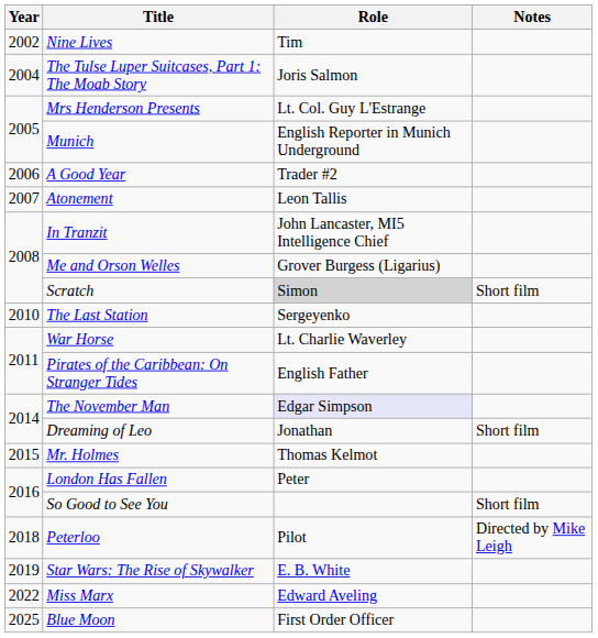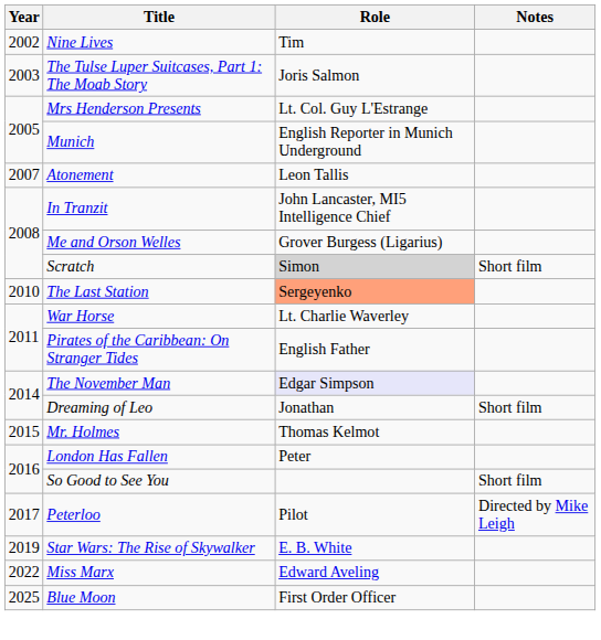 <table class="wikitable sortable">
 <tr>
 <th>Year</th>
 <th>Title</th>
 <th>Role</th>
 <th class="unsortable">Notes</th>
 </tr>
 <tr>
 <td>2002</td>
 <td><em><a href='#'>Nine Lives</a></em></td>
 <td>Tim</td>
 <td></td>
 </tr>
 <tr>
-<td>2004</td>
+<td>2003</td>
 <td><em><a href='#'>The Tulse Luper Suitcases, Part 1: The Moab Story</a></em></td>
 <td>Joris Salmon</td>
 <td></td>
 </tr>
 <tr>
 <td rowspan="2">2005</td>
 <td><em><a href='#'>Mrs Henderson Presents</a></em></td>
 <td>Lt. Col. Guy L'Estrange</td>
 <td></td>
 </tr>
 <tr>
 <td><em><a href='#'>Munich</a></em></td>
 <td>English Reporter in Munich Underground</td>
-<td></td>
-</tr>
-<tr>
-<td>2006</td>
-<td><em><a href='#'>A Good Year</a></em></td>
-<td>Trader #2</td>
 <td></td>
 </tr>
 <tr>
 <td>2007</td>
 <td><em><a href='#'>Atonement</a></em></td>
 <td>Leon Tallis</td>
 <td></td>
 </tr>
 <tr>
 <td rowspan="3">2008</td>
 <td><em><a href='#'>In Tranzit</a></em></td>
 <td>John Lancaster, MI5 Intelligence Chief</td>
 <td></td>
 </tr>
 <tr>
 <td><em><a href='#'>Me and Orson Welles</a></em></td>
 <td>Grover Burgess (Ligarius)</td>
 <td></td>
 </tr>
 <tr>
 <td><em>Scratch</em></td>
 <td style="background: lightgrey;">Simon</td>
 <td>Short film</td>
 </tr>
 <tr>
 <td>2010</td>
 <td><em><a href='#'>The Last Station</a></em></td>
-<td>Sergeyenko</td>
+<td style="background: lightsalmon;">Sergeyenko</td>
 <td></td>
 </tr>
 <tr>
 <td rowspan="2">2011</td>
 <td><em><a href='#'>War Horse</a></em></td>
 <td>Lt. Charlie Waverley</td>
 <td></td>
 </tr>
 <tr>
 <td><em><a href='#'>Pirates of the Caribbean: On Stranger Tides</a></em></td>
 <td>English Father</td>
 <td></td>
 </tr>
 <tr>
 <td rowspan="2">2014</td>
 <td><em><a href='#'>The November Man</a></em></td>
 <td style="background: lavender;">Edgar Simpson</td>
 <td></td>
 </tr>
 <tr>
 <td><em>Dreaming of Leo</em></td>
 <td>Jonathan</td>
 <td>Short film</td>
 </tr>
 <tr>
 <td>2015</td>
 <td><em><a href='#'>Mr. Holmes</a></em></td>
 <td>Thomas Kelmot</td>
 <td></td>
 </tr>
 <tr>
 <td rowspan="2">2016</td>
 <td><em><a href='#'>London Has Fallen</a></em></td>
 <td>Peter</td>
 <td></td>
 </tr>
 <tr>
 <td><em>So Good to See You</em></td>
 <td></td>
 <td>Short film</td>
 </tr>
 <tr>
-<td>2018</td>
+<td>2017</td>
 <td><em><a href='#'>Peterloo</a></em></td>
 <td>Pilot</td>
 <td>Directed by <a href='#'>Mike Leigh</a></td>
 </tr>
 <tr>
 <td>2019</td>
 <td><em><a href='#'>Star Wars: The Rise of Skywalker</a></em></td>
 <td><a href='#'>E. B. White</a></td>
 <td></td>
 </tr>
 <tr>
 <td>2022</td>
 <td><em><a href='#'>Miss Marx</a></em></td>
 <td><a href='#'>Edward Aveling</a></td>
 <td></td>
 </tr>
 <tr>
 <td>2025</td>
 <td><em><a href='#'>Blue Moon</a></em></td>
 <td>First Order Officer</td>
 <td></td>
 </tr>
 </table>
